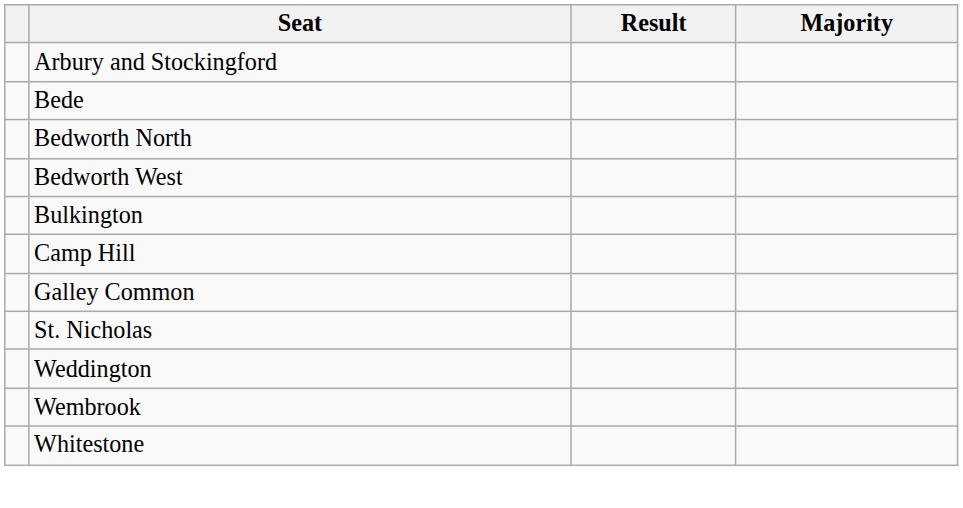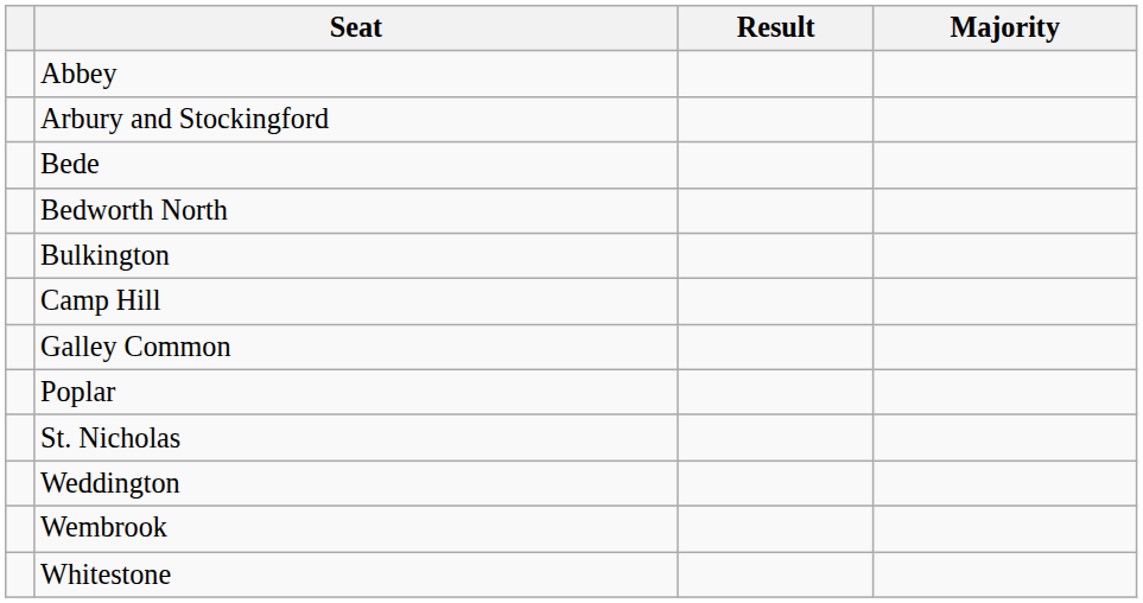 <table class="wikitable" style="right; width:50%">
 <tr>
 <th></th>
 <th>Seat</th>
 <th>Result</th>
 <th>Majority</th>
+</tr>
+<tr>
+<td></td>
+<td>Abbey</td>
+<td></td>
+<td></td>
 </tr>
 <tr>
 <td></td>
 <td>Arbury and Stockingford</td>
 <td></td>
 <td></td>
 </tr>
 <tr>
 <td></td>
 <td>Bede</td>
 <td></td>
 <td></td>
 </tr>
 <tr>
 <td></td>
 <td>Bedworth North</td>
 <td></td>
 <td></td>
 </tr>
 <tr>
 <td></td>
-<td>Bedworth West</td>
-<td></td>
-<td></td>
-</tr>
-<tr>
-<td></td>
 <td>Bulkington</td>
 <td></td>
 <td></td>
 </tr>
 <tr>
 <td></td>
 <td>Camp Hill</td>
 <td></td>
 <td></td>
 </tr>
 <tr>
 <td></td>
 <td>Galley Common</td>
+<td></td>
+<td></td>
+</tr>
+<tr>
+<td></td>
+<td>Poplar</td>
 <td></td>
 <td></td>
 </tr>
 <tr>
 <td></td>
 <td>St. Nicholas</td>
 <td></td>
 <td></td>
 </tr>
 <tr>
 <td></td>
 <td>Weddington</td>
 <td></td>
 <td></td>
 </tr>
 <tr>
 <td></td>
 <td>Wembrook</td>
 <td></td>
 <td></td>
 </tr>
 <tr>
 <td></td>
 <td>Whitestone</td>
 <td></td>
 <td></td>
 </tr>
 </table>
